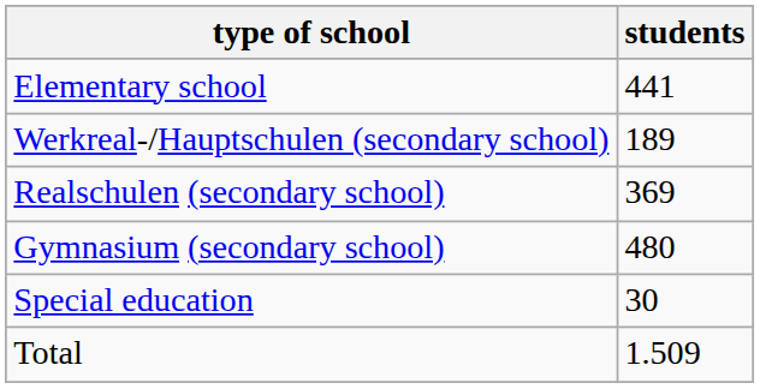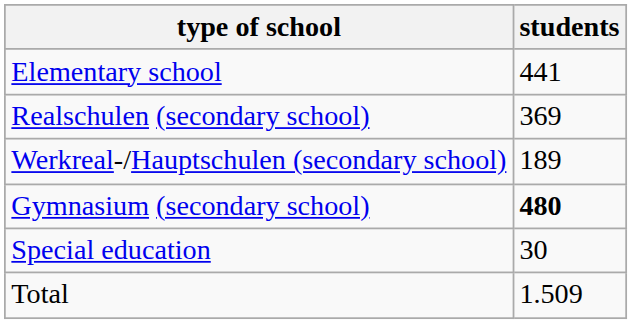 <table class="wikitable">
 <tr>
 <th>type of school</th>
 <th>students</th>
 </tr>
 <tr>
 <td><a href='#'>Elementary school</a></td>
 <td>441</td>
 </tr>
 <tr>
+<td><a href='#'>Realschulen</a> <a href='#'>(secondary school)</a></td>
+<td>369</td>
+</tr>
+<tr>
 <td><a href='#'>Werkreal</a>-/<a href='#'>Hauptschulen (secondary school)</a></td>
 <td>189</td>
 </tr>
 <tr>
-<td><a href='#'>Realschulen</a> <a href='#'>(secondary school)</a></td>
-<td>369</td>
-</tr>
-<tr>
 <td><a href='#'>Gymnasium</a> <a href='#'>(secondary school)</a></td>
-<td>480</td>
+<td><strong>480</strong></td>
 </tr>
 <tr>
 <td><a href='#'>Special education</a></td>
 <td>30</td>
 </tr>
 <tr>
 <td>Total</td>
 <td>1.509</td>
 </tr>
 </table>
